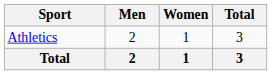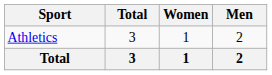 <table class="wikitable sortable" style="text-align:center;">
 <tr>
 <th width=110>Sport</th>
+<th width=55>Total</th>
+<th width=55>Women</th>
 <th width=55>Men</th>
-<th width=55>Women</th>
-<th width=55>Total</th>
 </tr>
 <tr>
 <td align=left><a href='#'>Athletics</a></td>
+<td>3</td>
+<td>1</td>
 <td>2</td>
-<td>1</td>
-<td>3</td>
 </tr>
 <tr>
 <th>Total</th>
+<th>3</th>
+<th>1</th>
 <th>2</th>
-<th>1</th>
-<th>3</th>
 </tr>
 </table>
